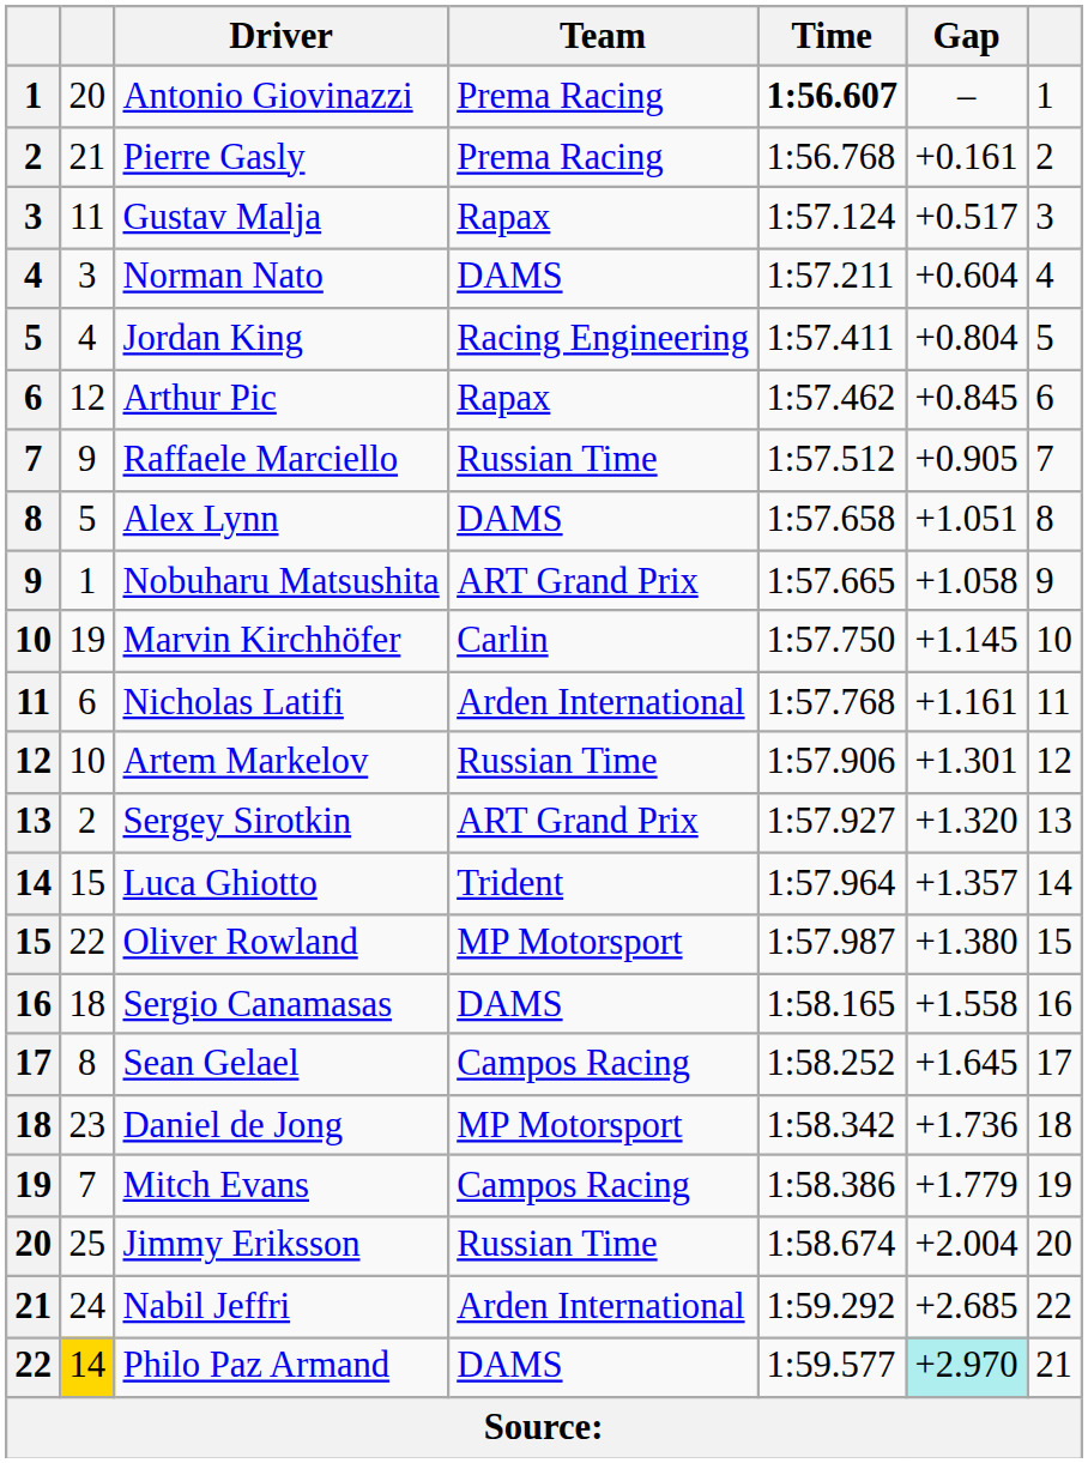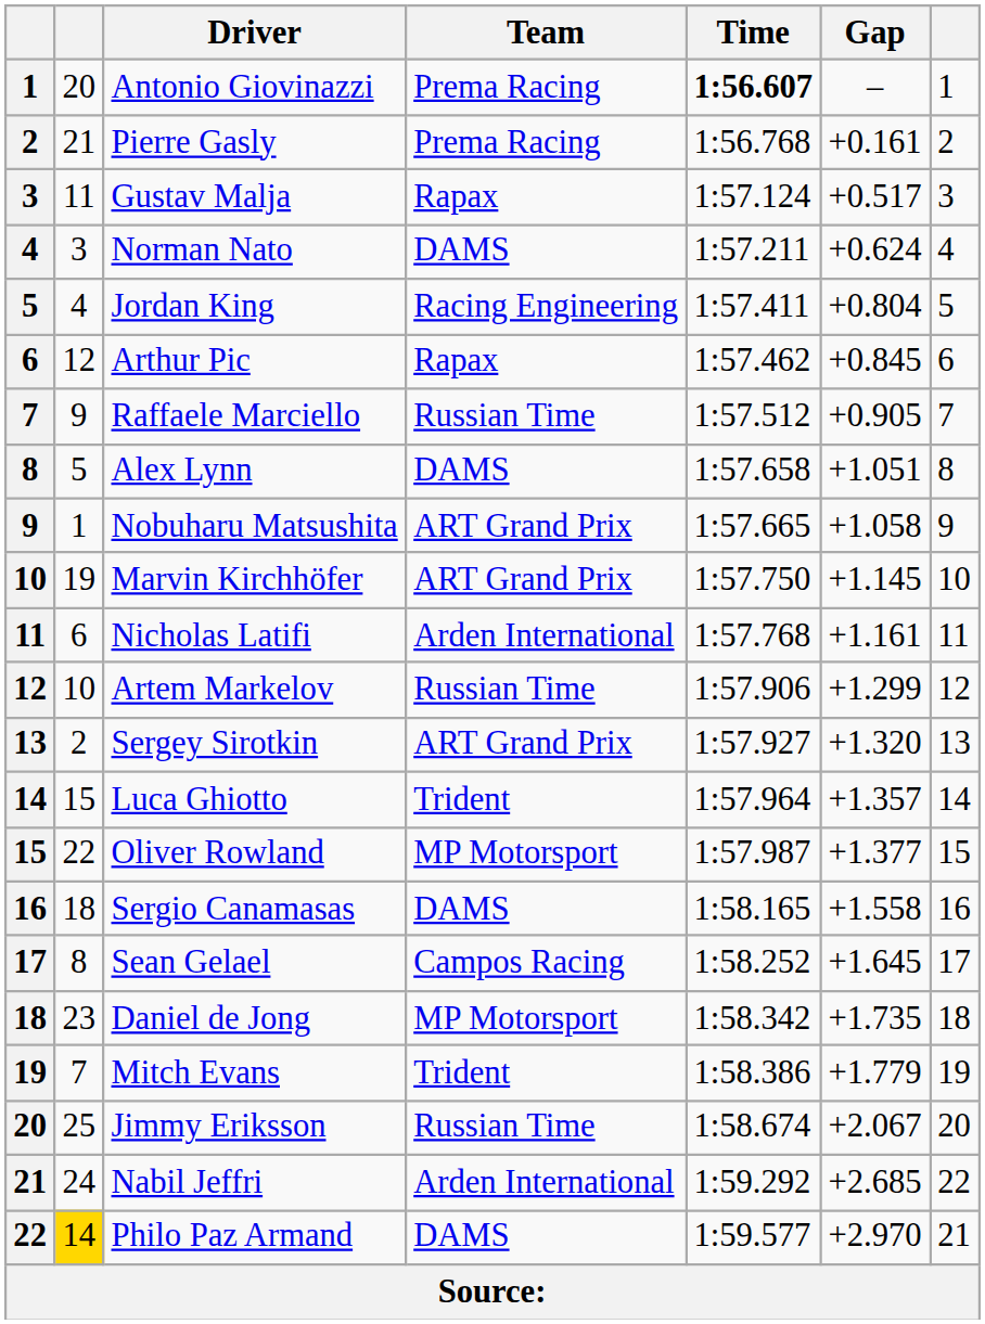 <table class="wikitable" style="font-size:85%">
 <tr>
 <th></th>
 <th></th>
 <th>Driver</th>
 <th>Team</th>
 <th>Time</th>
 <th>Gap</th>
 <th></th>
 </tr>
 <tr>
 <th>1</th>
 <td align="center">20</td>
 <td> <a href='#'>Antonio Giovinazzi</a></td>
 <td><a href='#'>Prema Racing</a></td>
 <td><strong>1:56.607</strong></td>
 <td align="center">–</td>
 <td>1</td>
 </tr>
 <tr>
 <th>2</th>
 <td align="center">21</td>
 <td> <a href='#'>Pierre Gasly</a></td>
 <td><a href='#'>Prema Racing</a></td>
 <td>1:56.768</td>
 <td>+0.161</td>
 <td>2</td>
 </tr>
 <tr>
 <th>3</th>
 <td align="center">11</td>
 <td> <a href='#'>Gustav Malja</a></td>
 <td><a href='#'>Rapax</a></td>
 <td>1:57.124</td>
 <td>+0.517</td>
 <td>3</td>
 </tr>
 <tr>
 <th>4</th>
 <td align="center">3</td>
 <td> <a href='#'>Norman Nato</a></td>
 <td><a href='#'>DAMS</a></td>
 <td>1:57.211</td>
-<td>+0.604</td>
+<td>+0.624</td>
 <td>4</td>
 </tr>
 <tr>
 <th>5</th>
 <td align="center">4</td>
 <td> <a href='#'>Jordan King</a></td>
 <td><a href='#'>Racing Engineering</a></td>
 <td>1:57.411</td>
 <td>+0.804</td>
 <td>5</td>
 </tr>
 <tr>
 <th>6</th>
 <td align="center">12</td>
 <td> <a href='#'>Arthur Pic</a></td>
 <td><a href='#'>Rapax</a></td>
 <td>1:57.462</td>
 <td>+0.845</td>
 <td>6</td>
 </tr>
 <tr>
 <th>7</th>
 <td align="center">9</td>
 <td> <a href='#'>Raffaele Marciello</a></td>
 <td><a href='#'>Russian Time</a></td>
 <td>1:57.512</td>
 <td>+0.905</td>
 <td>7</td>
 </tr>
 <tr>
 <th>8</th>
 <td align="center">5</td>
 <td> <a href='#'>Alex Lynn</a></td>
 <td><a href='#'>DAMS</a></td>
 <td>1:57.658</td>
 <td>+1.051</td>
 <td>8</td>
 </tr>
 <tr>
 <th>9</th>
 <td align="center">1</td>
 <td> <a href='#'>Nobuharu Matsushita</a></td>
 <td><a href='#'>ART Grand Prix</a></td>
 <td>1:57.665</td>
 <td>+1.058</td>
 <td>9</td>
 </tr>
 <tr>
 <th>10</th>
 <td align="center">19</td>
 <td> <a href='#'>Marvin Kirchhöfer</a></td>
-<td><a href='#'>Carlin</a></td>
+<td><a href='#'>ART Grand Prix</a></td>
 <td>1:57.750</td>
 <td>+1.145</td>
 <td>10</td>
 </tr>
 <tr>
 <th>11</th>
 <td align="center">6</td>
 <td> <a href='#'>Nicholas Latifi</a></td>
 <td><a href='#'>Arden International</a></td>
 <td>1:57.768</td>
 <td>+1.161</td>
 <td>11</td>
 </tr>
 <tr>
 <th>12</th>
 <td align="center">10</td>
 <td> <a href='#'>Artem Markelov</a></td>
 <td><a href='#'>Russian Time</a></td>
 <td>1:57.906</td>
-<td>+1.301</td>
+<td>+1.299</td>
 <td>12</td>
 </tr>
 <tr>
 <th>13</th>
 <td align="center">2</td>
 <td> <a href='#'>Sergey Sirotkin</a></td>
 <td><a href='#'>ART Grand Prix</a></td>
 <td>1:57.927</td>
 <td>+1.320</td>
 <td>13</td>
 </tr>
 <tr>
 <th>14</th>
 <td align="center">15</td>
 <td> <a href='#'>Luca Ghiotto</a></td>
 <td><a href='#'>Trident</a></td>
 <td>1:57.964</td>
 <td>+1.357</td>
 <td>14</td>
 </tr>
 <tr>
 <th>15</th>
 <td align="center">22</td>
 <td> <a href='#'>Oliver Rowland</a></td>
 <td><a href='#'>MP Motorsport</a></td>
 <td>1:57.987</td>
-<td>+1.380</td>
+<td>+1.377</td>
 <td>15</td>
 </tr>
 <tr>
 <th>16</th>
 <td align="center">18</td>
 <td> <a href='#'>Sergio Canamasas</a></td>
 <td><a href='#'>DAMS</a></td>
 <td>1:58.165</td>
 <td>+1.558</td>
 <td>16</td>
 </tr>
 <tr>
 <th>17</th>
 <td align="center">8</td>
 <td> <a href='#'>Sean Gelael</a></td>
 <td><a href='#'>Campos Racing</a></td>
 <td>1:58.252</td>
 <td>+1.645</td>
 <td>17</td>
 </tr>
 <tr>
 <th>18</th>
 <td align="center">23</td>
 <td> <a href='#'>Daniel de Jong</a></td>
 <td><a href='#'>MP Motorsport</a></td>
 <td>1:58.342</td>
-<td>+1.736</td>
+<td>+1.735</td>
 <td>18</td>
 </tr>
 <tr>
 <th>19</th>
 <td align="center">7</td>
 <td> <a href='#'>Mitch Evans</a></td>
-<td><a href='#'>Campos Racing</a></td>
+<td><a href='#'>Trident</a></td>
 <td>1:58.386</td>
 <td>+1.779</td>
 <td>19</td>
 </tr>
 <tr>
 <th>20</th>
 <td align="center">25</td>
 <td> <a href='#'>Jimmy Eriksson</a></td>
 <td><a href='#'>Russian Time</a></td>
 <td>1:58.674</td>
-<td>+2.004</td>
+<td>+2.067</td>
 <td>20</td>
 </tr>
 <tr>
 <th>21</th>
 <td align="center">24</td>
 <td> <a href='#'>Nabil Jeffri</a></td>
 <td><a href='#'>Arden International</a></td>
 <td>1:59.292</td>
 <td>+2.685</td>
 <td>22</td>
 </tr>
 <tr>
 <th>22</th>
 <td align="center" style="background: gold;">14</td>
 <td> <a href='#'>Philo Paz Armand</a></td>
 <td><a href='#'>DAMS</a></td>
 <td>1:59.577</td>
-<td style="background: paleturquoise;">+2.970</td>
+<td>+2.970</td>
 <td>21</td>
 </tr>
 <tr>
 <th colspan="7">Source:</th>
 </tr>
 <tr>
 </tr>
 </table>
